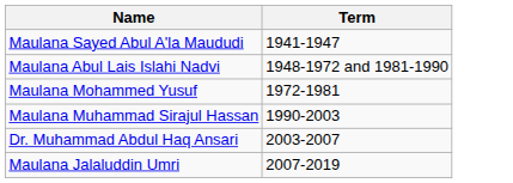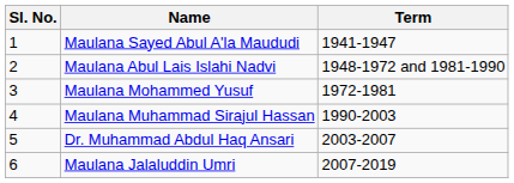 <table class="wikitable">
 <tr>
+<th>Sl. No.</th>
 <th>Name</th>
 <th>Term</th>
 </tr>
 <tr>
+<td>1</td>
 <td><a href='#'>Maulana Sayed Abul A'la Maududi</a></td>
 <td>1941-1947</td>
 </tr>
 <tr>
+<td>2</td>
 <td><a href='#'>Maulana Abul Lais Islahi Nadvi</a></td>
 <td>1948-1972 and 1981-1990</td>
 </tr>
 <tr>
+<td>3</td>
 <td><a href='#'>Maulana Mohammed Yusuf</a></td>
 <td>1972-1981</td>
 </tr>
 <tr>
+<td>4</td>
 <td><a href='#'>Maulana Muhammad Sirajul Hassan</a></td>
 <td>1990-2003</td>
 </tr>
 <tr>
+<td>5</td>
 <td><a href='#'>Dr. Muhammad Abdul Haq Ansari</a></td>
 <td>2003-2007</td>
 </tr>
 <tr>
+<td>6</td>
 <td><a href='#'>Maulana Jalaluddin Umri</a></td>
 <td>2007-2019</td>
 </tr>
 </table>
